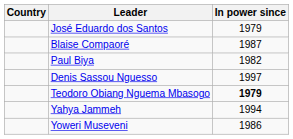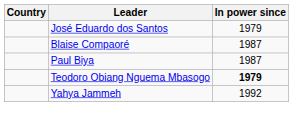 <table class="wikitable">
 <tr>
 <th>Country</th>
 <th>Leader</th>
 <th>In power since</th>
 </tr>
 <tr>
 <td></td>
 <td><a href='#'>José Eduardo dos Santos</a></td>
 <td align=center>1979</td>
 </tr>
 <tr>
 <td></td>
 <td><a href='#'>Blaise Compaoré</a></td>
 <td align=center>1987</td>
 </tr>
 <tr>
 <td></td>
 <td><a href='#'>Paul Biya</a></td>
-<td align=center>1982</td>
-</tr>
-<tr>
-<td></td>
-<td><a href='#'>Denis Sassou Nguesso</a></td>
-<td align=center>1997</td>
+<td align=center>1987</td>
 </tr>
 <tr>
 <td></td>
 <td><a href='#'>Teodoro Obiang Nguema Mbasogo</a></td>
 <td align=center><strong>1979</strong></td>
 </tr>
 <tr>
 <td></td>
 <td><a href='#'>Yahya Jammeh</a></td>
-<td align=center>1994</td>
-</tr>
-<tr>
-<td></td>
-<td><a href='#'>Yoweri Museveni</a></td>
-<td align=center>1986</td>
+<td align=center>1992</td>
 </tr>
 </table>
